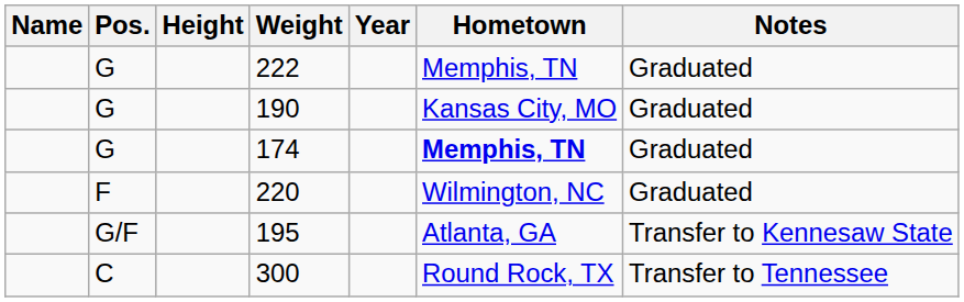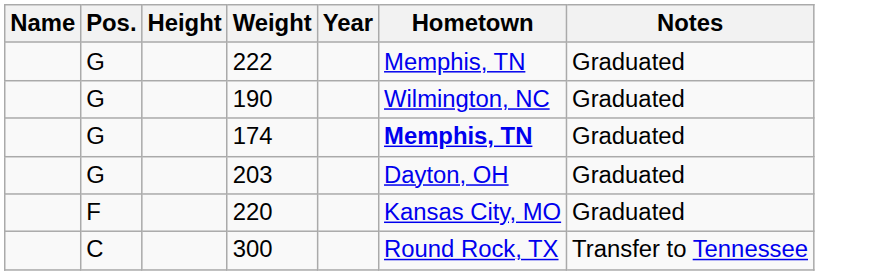 <table class="wikitable sortable" border="1">
 <tr>
 <th>Name</th>
 <th>Pos.</th>
 <th>Height</th>
 <th>Weight</th>
 <th>Year</th>
 <th>Hometown</th>
 <th class="unsortable">Notes</th>
 </tr>
 <tr>
 <td><strong></strong></td>
 <td>G</td>
 <td></td>
 <td>222</td>
 <td></td>
 <td><a href='#'>Memphis, TN</a></td>
 <td>Graduated</td>
 </tr>
 <tr>
 <td><strong></strong></td>
 <td>G</td>
 <td></td>
 <td>190</td>
 <td></td>
-<td><a href='#'>Kansas City, MO</a></td>
+<td><a href='#'>Wilmington, NC</a></td>
 <td>Graduated</td>
 </tr>
 <tr>
 <td><strong></strong></td>
 <td>G</td>
 <td></td>
 <td>174</td>
 <td></td>
 <td><strong><a href='#'>Memphis, TN</a></strong></td>
 <td>Graduated</td>
 </tr>
 <tr>
 <td><strong></strong></td>
+<td>G</td>
+<td></td>
+<td>203</td>
+<td></td>
+<td><a href='#'>Dayton, OH</a></td>
+<td>Graduated</td>
+</tr>
+<tr>
+<td><strong></strong></td>
 <td>F</td>
 <td></td>
 <td>220</td>
 <td></td>
-<td><a href='#'>Wilmington, NC</a></td>
+<td><a href='#'>Kansas City, MO</a></td>
 <td>Graduated</td>
-</tr>
-<tr>
-<td><strong></strong></td>
-<td>G/F</td>
-<td></td>
-<td>195</td>
-<td></td>
-<td><a href='#'>Atlanta, GA</a></td>
-<td>Transfer to <a href='#'>Kennesaw State</a></td>
 </tr>
 <tr>
 <td><strong></strong></td>
 <td>C</td>
 <td></td>
 <td>300</td>
 <td></td>
 <td><a href='#'>Round Rock, TX</a></td>
 <td>Transfer to <a href='#'>Tennessee</a></td>
 </tr>
 </table>
